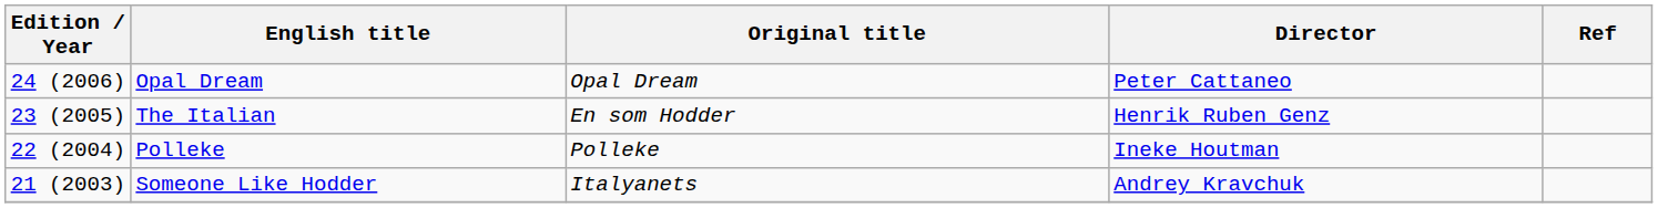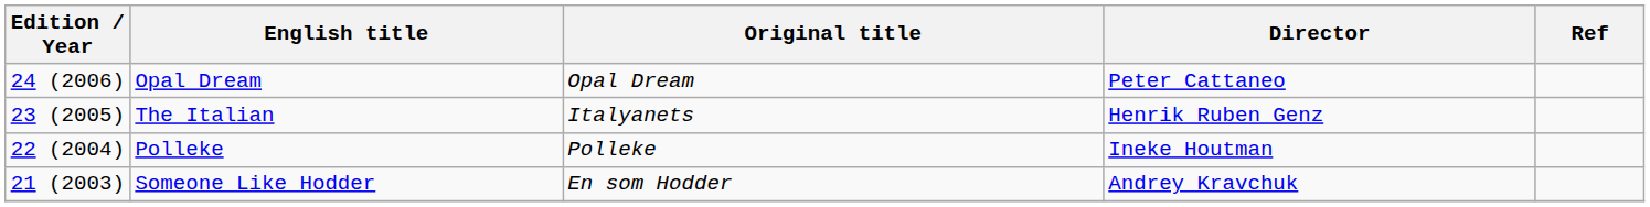 <table class="sortable wikitable" width="80%" cellpadding="5">
 <tr>
 <th width="5%">Edition / Year</th>
 <th width="20%">English title</th>
 <th width="25%">Original title</th>
 <th width="20%">Director</th>
 <th width="5%" class="unsortable">Ref</th>
 </tr>
 <tr>
 <td style="text-align:center;"><a href='#'>24</a> (2006)</td>
 <td><a href='#'>Opal Dream</a></td>
 <td><em>Opal Dream</em></td>
 <td><a href='#'>Peter Cattaneo</a></td>
 <td></td>
 </tr>
 <tr>
 <td style="text-align:center;"><a href='#'>23</a> (2005)</td>
 <td><a href='#'>The Italian</a></td>
-<td><em>En som Hodder</em></td>
+<td><em>Italyanets</em></td>
 <td><a href='#'>Henrik Ruben Genz</a></td>
 <td></td>
 </tr>
 <tr>
 <td style="text-align:center;"><a href='#'>22</a> (2004)</td>
 <td><a href='#'>Polleke</a></td>
 <td><em>Polleke</em></td>
 <td><a href='#'>Ineke Houtman</a></td>
 <td></td>
 </tr>
 <tr>
 <td style="text-align:center;"><a href='#'>21</a> (2003)</td>
 <td><a href='#'>Someone Like Hodder</a></td>
-<td><em>Italyanets</em></td>
+<td><em>En som Hodder</em></td>
 <td><a href='#'>Andrey Kravchuk</a></td>
 <td></td>
 </tr>
 <tr>
 </tr>
 </table>
